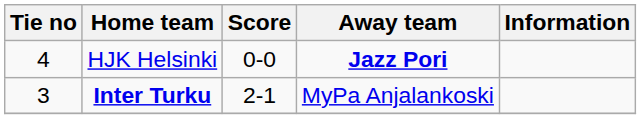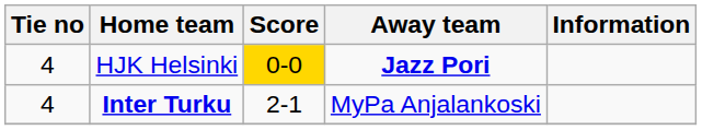 <table class="wikitable" style="text-align:center">
 <tr>
 <th style= width="40px">Tie no</th>
 <th style= width="150px">Home team</th>
 <th style= width="60px">Score</th>
 <th style= width="150px">Away team</th>
 <th style= width="30px">Information</th>
 </tr>
 <tr>
 <td>4</td>
 <td><a href='#'>HJK Helsinki</a></td>
-<td>0-0</td>
+<td style="background: gold;">0-0</td>
 <td><strong><a href='#'>Jazz Pori</a></strong></td>
 <td></td>
 </tr>
 <tr>
-<td>3</td>
+<td>4</td>
 <td><strong><a href='#'>Inter Turku</a></strong></td>
 <td>2-1</td>
 <td><a href='#'>MyPa Anjalankoski</a></td>
 <td></td>
 </tr>
 <tr>
 </tr>
 </table>
